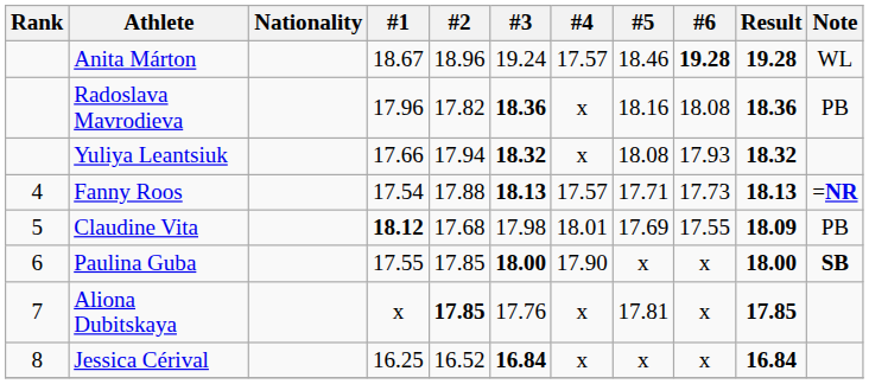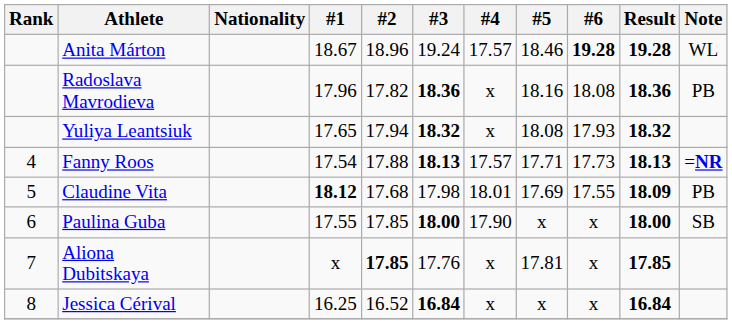 <table class="wikitable sortable" style="text-align:center">
 <tr>
 <th>Rank</th>
 <th>Athlete</th>
 <th>Nationality</th>
 <th>#1</th>
 <th>#2</th>
 <th>#3</th>
 <th>#4</th>
 <th>#5</th>
 <th>#6</th>
 <th>Result</th>
 <th>Note</th>
 </tr>
 <tr>
 <td></td>
 <td align=left><a href='#'>Anita Márton</a></td>
 <td align=left></td>
 <td>18.67</td>
 <td>18.96</td>
 <td>19.24</td>
 <td>17.57</td>
 <td>18.46</td>
 <td><strong>19.28</strong></td>
 <td><strong>19.28</strong></td>
 <td>WL</td>
 </tr>
 <tr>
 <td></td>
 <td align=left><a href='#'>Radoslava Mavrodieva</a></td>
 <td align=left></td>
 <td>17.96</td>
 <td>17.82</td>
 <td><strong>18.36</strong></td>
 <td>x</td>
 <td>18.16</td>
 <td>18.08</td>
 <td><strong>18.36</strong></td>
 <td>PB</td>
 </tr>
 <tr>
 <td></td>
 <td align=left><a href='#'>Yuliya Leantsiuk</a></td>
 <td align=left></td>
-<td>17.66</td>
+<td>17.65</td>
 <td>17.94</td>
 <td><strong>18.32</strong></td>
 <td>x</td>
 <td>18.08</td>
 <td>17.93</td>
 <td><strong>18.32</strong></td>
 <td></td>
 </tr>
 <tr>
 <td>4</td>
 <td align=left><a href='#'>Fanny Roos</a></td>
 <td align=left></td>
 <td>17.54</td>
 <td>17.88</td>
 <td><strong>18.13</strong></td>
 <td>17.57</td>
 <td>17.71</td>
 <td>17.73</td>
 <td><strong>18.13</strong></td>
 <td>=<strong><a href='#'>NR</a></strong></td>
 </tr>
 <tr>
 <td>5</td>
 <td align=left><a href='#'>Claudine Vita</a></td>
 <td align=left></td>
 <td><strong>18.12</strong></td>
 <td>17.68</td>
 <td>17.98</td>
 <td>18.01</td>
 <td>17.69</td>
 <td>17.55</td>
 <td><strong>18.09</strong></td>
 <td>PB</td>
 </tr>
 <tr>
 <td>6</td>
 <td align=left><a href='#'>Paulina Guba</a></td>
 <td align=left></td>
 <td>17.55</td>
 <td>17.85</td>
 <td><strong>18.00</strong></td>
 <td>17.90</td>
 <td>x</td>
 <td>x</td>
 <td><strong>18.00</strong></td>
-<td><strong>SB</strong></td>
+<td>SB</td>
 </tr>
 <tr>
 <td>7</td>
 <td align=left><a href='#'>Aliona Dubitskaya</a></td>
 <td align=left></td>
 <td>x</td>
 <td><strong>17.85</strong></td>
 <td>17.76</td>
 <td>x</td>
 <td>17.81</td>
 <td>x</td>
 <td><strong>17.85</strong></td>
 <td></td>
 </tr>
 <tr>
 <td>8</td>
 <td align=left><a href='#'>Jessica Cérival</a></td>
 <td align=left></td>
 <td>16.25</td>
 <td>16.52</td>
 <td><strong>16.84</strong></td>
 <td>x</td>
 <td>x</td>
 <td>x</td>
 <td><strong>16.84</strong></td>
 <td></td>
 </tr>
 <tr>
 </tr>
 </table>
